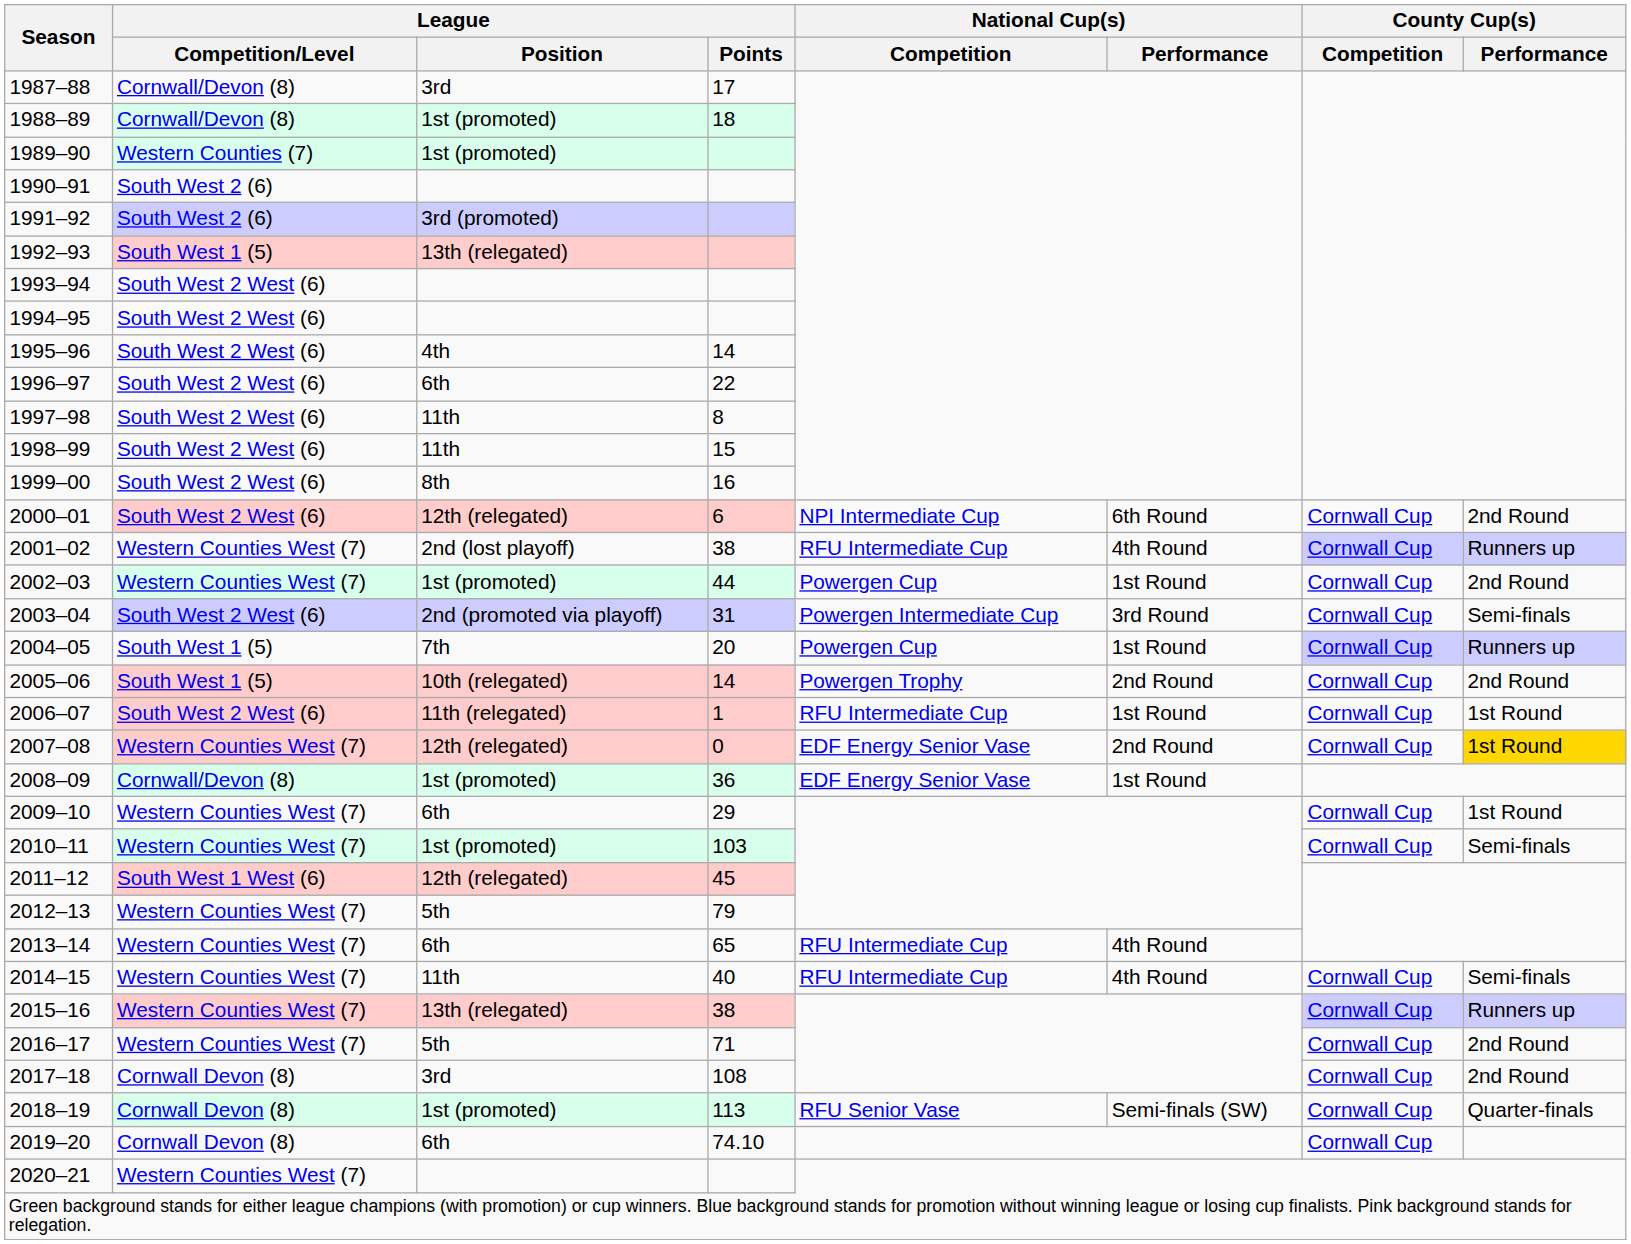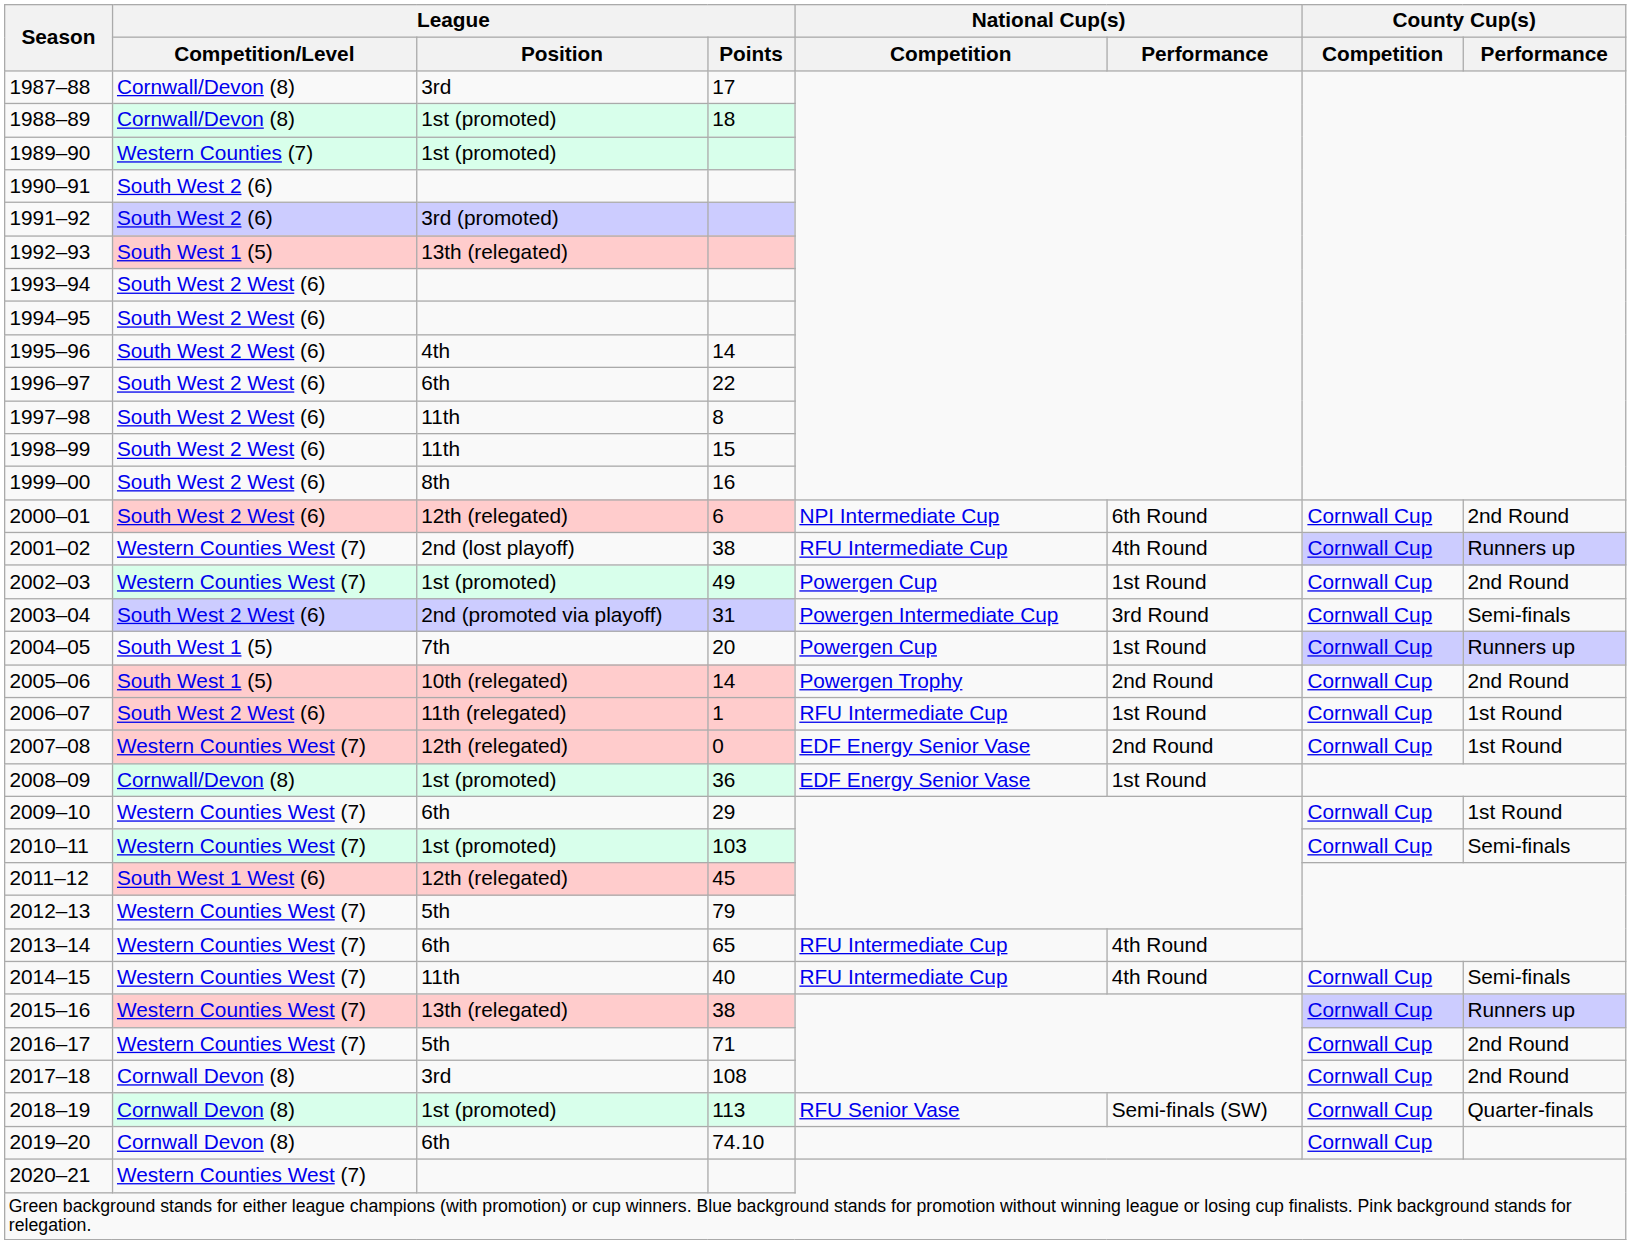 <table class="wikitable">
 <tr>
 <th rowspan="2">Season</th>
 <th colspan="3">League</th>
 <th colspan="2">National Cup(s)</th>
 <th colspan="2">County Cup(s)</th>
 </tr>
 <tr>
 <th>Competition/Level</th>
 <th>Position</th>
 <th>Points</th>
 <th>Competition</th>
 <th>Performance</th>
 <th>Competition</th>
 <th>Performance</th>
 </tr>
 <tr>
 <td>1987–88</td>
 <td><a href='#'>Cornwall/Devon</a> (8)</td>
 <td>3rd</td>
 <td>17</td>
 <td rowspan=13 colspan=2></td>
 </tr>
 <tr>
 <td>1988–89</td>
 <td style="background: #d8ffeb"><a href='#'>Cornwall/Devon</a> (8)</td>
 <td style="background: #d8ffeb">1st (promoted)</td>
 <td style="background: #d8ffeb">18</td>
 </tr>
 <tr>
 <td>1989–90</td>
 <td style="background: #d8ffeb"><a href='#'>Western Counties</a> (7)</td>
 <td style="background: #d8ffeb">1st (promoted)</td>
 <td style="background: #d8ffeb"></td>
 </tr>
 <tr>
 <td>1990–91</td>
 <td><a href='#'>South West 2</a> (6)</td>
 <td></td>
 <td></td>
 </tr>
 <tr>
 <td>1991–92</td>
 <td style="background: #ccccff"><a href='#'>South West 2</a> (6)</td>
 <td style="background: #ccccff">3rd (promoted)</td>
 <td style="background: #ccccff"></td>
 </tr>
 <tr>
 <td>1992–93</td>
 <td style="background: #ffcccc"><a href='#'>South West 1</a> (5)</td>
 <td style="background: #ffcccc">13th (relegated)</td>
 <td style="background: #ffcccc"></td>
 </tr>
 <tr>
 <td>1993–94</td>
 <td><a href='#'>South West 2 West</a> (6)</td>
 <td></td>
 <td></td>
 </tr>
 <tr>
 <td>1994–95</td>
 <td><a href='#'>South West 2 West</a> (6)</td>
 <td></td>
 <td></td>
 </tr>
 <tr>
 <td>1995–96</td>
 <td><a href='#'>South West 2 West</a> (6)</td>
 <td>4th</td>
 <td>14</td>
 </tr>
 <tr>
 <td>1996–97</td>
 <td><a href='#'>South West 2 West</a> (6)</td>
 <td>6th</td>
 <td>22</td>
 </tr>
 <tr>
 <td>1997–98</td>
 <td><a href='#'>South West 2 West</a> (6)</td>
 <td>11th</td>
 <td>8</td>
 </tr>
 <tr>
 <td>1998–99</td>
 <td><a href='#'>South West 2 West</a> (6)</td>
 <td>11th</td>
 <td>15</td>
 </tr>
 <tr>
 <td>1999–00</td>
 <td><a href='#'>South West 2 West</a> (6)</td>
 <td>8th</td>
 <td>16</td>
 </tr>
 <tr>
 <td>2000–01</td>
 <td style="background: #ffcccc"><a href='#'>South West 2 West</a> (6)</td>
 <td style="background: #ffcccc">12th (relegated)</td>
 <td style="background: #ffcccc">6</td>
 <td><a href='#'>NPI Intermediate Cup</a></td>
 <td>6th Round</td>
 <td><a href='#'>Cornwall Cup</a></td>
 <td>2nd Round</td>
 </tr>
 <tr>
 <td>2001–02</td>
 <td><a href='#'>Western Counties West</a> (7)</td>
 <td>2nd (lost playoff)</td>
 <td>38</td>
 <td><a href='#'>RFU Intermediate Cup</a></td>
 <td>4th Round</td>
 <td style="background: #ccccff"><a href='#'>Cornwall Cup</a></td>
 <td style="background: #ccccff">Runners up</td>
 </tr>
 <tr>
 <td>2002–03</td>
 <td style="background: #d8ffeb"><a href='#'>Western Counties West</a> (7)</td>
 <td style="background: #d8ffeb">1st (promoted)</td>
-<td style="background: #d8ffeb">44</td>
+<td style="background: #d8ffeb">49</td>
 <td><a href='#'>Powergen Cup</a></td>
 <td>1st Round</td>
 <td><a href='#'>Cornwall Cup</a></td>
 <td>2nd Round</td>
 </tr>
 <tr>
 <td>2003–04</td>
 <td style="background: #ccccff"><a href='#'>South West 2 West</a> (6)</td>
 <td style="background: #ccccff">2nd (promoted via playoff)</td>
 <td style="background: #ccccff">31</td>
 <td><a href='#'>Powergen Intermediate Cup</a></td>
 <td>3rd Round</td>
 <td><a href='#'>Cornwall Cup</a></td>
 <td>Semi-finals</td>
 </tr>
 <tr>
 <td>2004–05</td>
 <td><a href='#'>South West 1</a> (5)</td>
 <td>7th</td>
 <td>20</td>
 <td><a href='#'>Powergen Cup</a></td>
 <td>1st Round</td>
 <td style="background: #ccccff"><a href='#'>Cornwall Cup</a></td>
 <td style="background: #ccccff">Runners up</td>
 </tr>
 <tr>
 <td>2005–06</td>
 <td style="background: #ffcccc"><a href='#'>South West 1</a> (5)</td>
 <td style="background: #ffcccc">10th (relegated)</td>
 <td style="background: #ffcccc">14</td>
 <td><a href='#'>Powergen Trophy</a></td>
 <td>2nd Round</td>
 <td><a href='#'>Cornwall Cup</a></td>
 <td>2nd Round</td>
 </tr>
 <tr>
 <td>2006–07</td>
 <td style="background: #ffcccc"><a href='#'>South West 2 West</a> (6)</td>
 <td style="background: #ffcccc">11th (relegated)</td>
 <td style="background: #ffcccc">1</td>
 <td><a href='#'>RFU Intermediate Cup</a></td>
 <td>1st Round</td>
 <td><a href='#'>Cornwall Cup</a></td>
 <td>1st Round</td>
 </tr>
 <tr>
 <td>2007–08</td>
 <td style="background: #ffcccc"><a href='#'>Western Counties West</a> (7)</td>
 <td style="background: #ffcccc">12th (relegated)</td>
 <td style="background: #ffcccc">0</td>
 <td><a href='#'>EDF Energy Senior Vase</a></td>
 <td>2nd Round</td>
 <td><a href='#'>Cornwall Cup</a></td>
-<td style="background: gold;">1st Round</td>
+<td>1st Round</td>
 </tr>
 <tr>
 <td>2008–09</td>
 <td style="background: #d8ffeb"><a href='#'>Cornwall/Devon</a> (8)</td>
 <td style="background: #d8ffeb">1st (promoted)</td>
 <td style="background: #d8ffeb">36</td>
 <td><a href='#'>EDF Energy Senior Vase</a></td>
 <td>1st Round</td>
 </tr>
 <tr>
 <td>2009–10</td>
 <td><a href='#'>Western Counties West</a> (7)</td>
 <td>6th</td>
 <td>29</td>
 <td rowspan=4 colspan=2></td>
 <td><a href='#'>Cornwall Cup</a></td>
 <td>1st Round</td>
 </tr>
 <tr>
 <td>2010–11</td>
 <td style="background: #d8ffeb"><a href='#'>Western Counties West</a> (7)</td>
 <td style="background: #d8ffeb">1st (promoted)</td>
 <td style="background: #d8ffeb">103</td>
 <td><a href='#'>Cornwall Cup</a></td>
 <td>Semi-finals</td>
 </tr>
 <tr>
 <td>2011–12</td>
 <td style="background: #ffcccc"><a href='#'>South West 1 West</a> (6)</td>
 <td style="background: #ffcccc">12th (relegated)</td>
 <td style="background: #ffcccc">45</td>
 </tr>
 <tr>
 <td>2012–13</td>
 <td><a href='#'>Western Counties West</a> (7)</td>
 <td>5th</td>
 <td>79</td>
 </tr>
 <tr>
 <td>2013–14</td>
 <td><a href='#'>Western Counties West</a> (7)</td>
 <td>6th</td>
 <td>65</td>
 <td><a href='#'>RFU Intermediate Cup</a></td>
 <td>4th Round</td>
 </tr>
 <tr>
 <td>2014–15</td>
 <td><a href='#'>Western Counties West</a> (7)</td>
 <td>11th</td>
 <td>40</td>
 <td><a href='#'>RFU Intermediate Cup</a></td>
 <td>4th Round</td>
 <td><a href='#'>Cornwall Cup</a></td>
 <td>Semi-finals</td>
 </tr>
 <tr>
 <td>2015–16</td>
 <td style="background: #ffcccc"><a href='#'>Western Counties West</a> (7)</td>
 <td style="background: #ffcccc">13th (relegated)</td>
 <td style="background: #ffcccc">38</td>
 <td rowspan=3 colspan=2></td>
 <td style="background: #ccccff"><a href='#'>Cornwall Cup</a></td>
 <td style="background: #ccccff">Runners up</td>
 </tr>
 <tr>
 <td>2016–17</td>
 <td><a href='#'>Western Counties West</a> (7)</td>
 <td>5th</td>
 <td>71</td>
 <td><a href='#'>Cornwall Cup</a></td>
 <td>2nd Round</td>
 </tr>
 <tr>
 <td>2017–18</td>
 <td><a href='#'>Cornwall Devon</a> (8)</td>
 <td>3rd</td>
 <td>108</td>
 <td><a href='#'>Cornwall Cup</a></td>
 <td>2nd Round</td>
 </tr>
 <tr>
 <td>2018–19</td>
 <td style="background: #d8ffeb"><a href='#'>Cornwall Devon</a> (8)</td>
 <td style="background: #d8ffeb">1st (promoted)</td>
 <td style="background: #d8ffeb">113</td>
 <td><a href='#'>RFU Senior Vase</a></td>
 <td>Semi-finals (SW)</td>
 <td><a href='#'>Cornwall Cup</a></td>
 <td>Quarter-finals</td>
 </tr>
 <tr>
 <td>2019–20</td>
 <td><a href='#'>Cornwall Devon</a> (8)</td>
 <td>6th</td>
 <td>74.10</td>
 <td rowspan=1 colspan=2></td>
 <td><a href='#'>Cornwall Cup</a></td>
 <td></td>
 </tr>
 <tr>
 <td>2020–21</td>
 <td><a href='#'>Western Counties West</a> (7)</td>
 <td></td>
 <td></td>
 </tr>
 <tr>
 <td colspan="15" style="border:0px;font-size:85%;"><span>Green background</span> stands for either league champions (with promotion) or cup winners. <span>Blue background</span> stands for promotion without winning league or losing cup finalists. <span>Pink background</span> stands for relegation.<br></td>
 </tr>
 </table>
